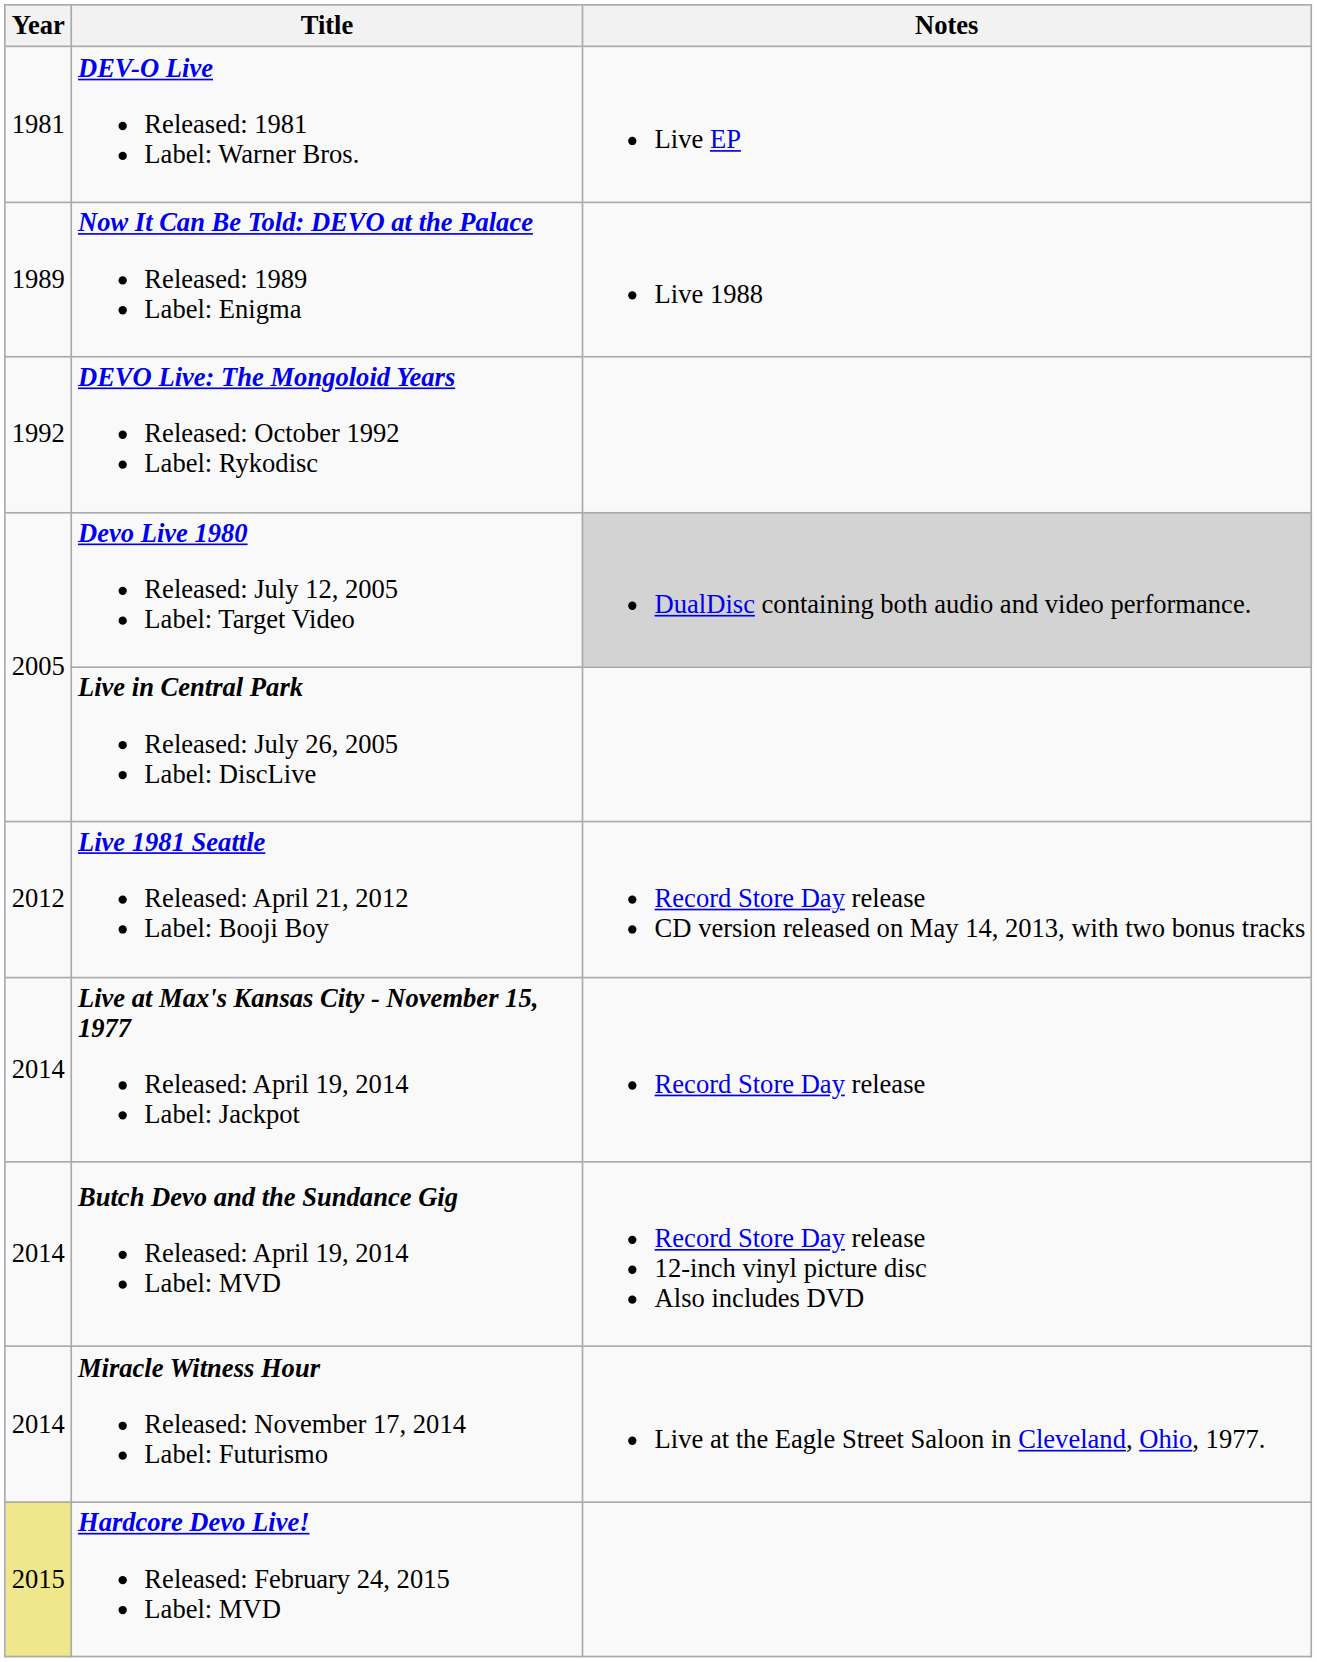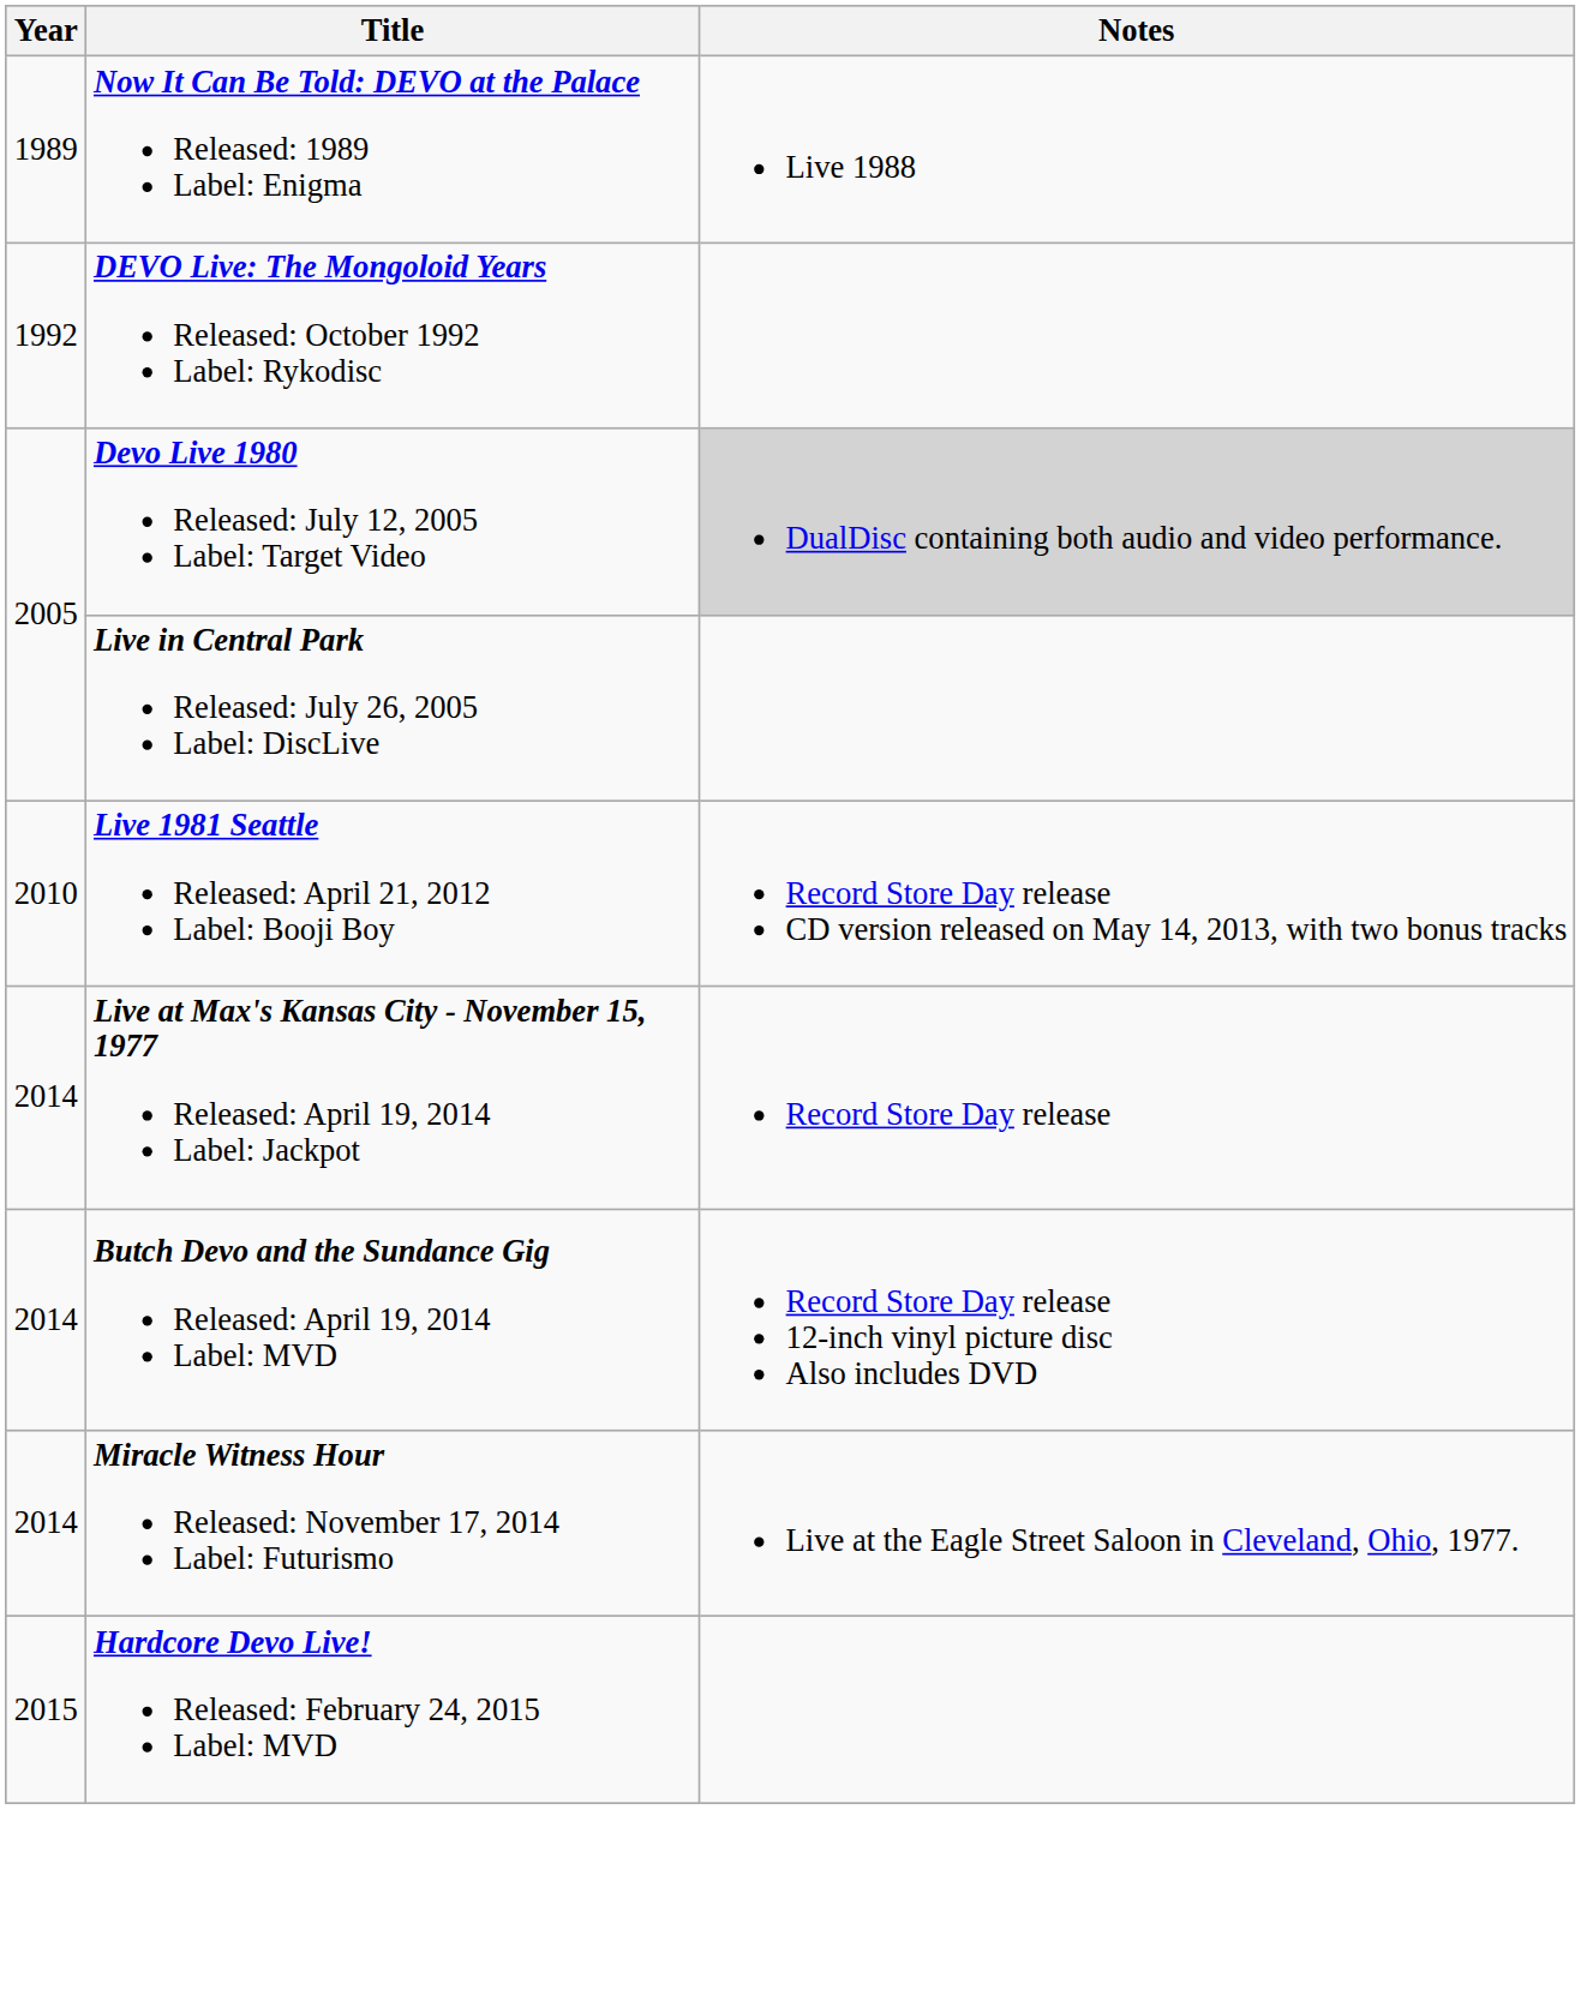 <table class="wikitable">
 <tr>
 <th style="width:33px;">Year</th>
 <th style="width:300px;">Title</th>
 <th>Notes</th>
-</tr>
-<tr>
-<td style="text-align:center;">1981</td>
-<td><strong><em><a href='#'>DEV-O Live</a></em></strong><br><ul><li>Released: 1981</li><li>Label: Warner Bros.</li></ul></td>
-<td><br><ul><li>Live <a href='#'>EP</a></li></ul></td>
 </tr>
 <tr>
 <td style="text-align:center;">1989</td>
 <td><strong><em><a href='#'>Now It Can Be Told: DEVO at the Palace</a></em></strong><br><ul><li>Released: 1989</li><li>Label: Enigma</li></ul></td>
 <td><br><ul><li>Live 1988</li></ul></td>
 </tr>
 <tr>
 <td style="text-align:center;">1992</td>
 <td><strong><em><a href='#'>DEVO Live: The Mongoloid Years</a></em></strong><br><ul><li>Released: October 1992</li><li>Label: Rykodisc</li></ul></td>
 <td></td>
 </tr>
 <tr>
 <td style="text-align:center;" rowspan="2">2005</td>
 <td><strong><em><a href='#'>Devo Live 1980</a></em></strong><br><ul><li>Released: July 12, 2005</li><li>Label: Target Video</li></ul></td>
 <td style="background: lightgrey;"><br><ul><li><a href='#'>DualDisc</a> containing both audio and video performance.</li></ul></td>
 </tr>
 <tr>
 <td><strong><em>Live in Central Park</em></strong><br><ul><li>Released: July 26, 2005</li><li>Label: DiscLive</li></ul></td>
 <td></td>
 </tr>
 <tr>
-<td style="text-align:center;">2012</td>
+<td style="text-align:center;">2010</td>
 <td><strong><em><a href='#'>Live 1981 Seattle</a></em></strong><br><ul><li>Released: April 21, 2012</li><li>Label: Booji Boy</li></ul></td>
 <td><br><ul><li><a href='#'>Record Store Day</a> release</li><li>CD version released on May 14, 2013, with two bonus tracks</li></ul></td>
 </tr>
 <tr>
 <td style="text-align:center;">2014</td>
 <td><strong><em>Live at Max's Kansas City - November 15, 1977</em></strong><br><ul><li>Released: April 19, 2014</li><li>Label: Jackpot</li></ul></td>
 <td><br><ul><li><a href='#'>Record Store Day</a> release</li></ul></td>
 </tr>
 <tr>
 <td style="text-align:center;">2014</td>
 <td><strong><em>Butch Devo and the Sundance Gig</em></strong><br><ul><li>Released: April 19, 2014</li><li>Label: MVD</li></ul></td>
 <td><br><ul><li><a href='#'>Record Store Day</a> release</li><li>12-inch vinyl picture disc</li><li>Also includes DVD</li></ul></td>
 </tr>
 <tr>
 <td style="text-align:center;">2014</td>
 <td><strong><em>Miracle Witness Hour</em></strong><br><ul><li>Released: November 17, 2014</li><li>Label: Futurismo</li></ul></td>
 <td><br><ul><li>Live at the Eagle Street Saloon in <a href='#'>Cleveland</a>, <a href='#'>Ohio</a>, 1977.</li></ul></td>
 </tr>
 <tr>
-<td style="background: khaki; text-align:center;">2015</td>
+<td style="text-align:center;">2015</td>
 <td><strong><em><a href='#'>Hardcore Devo Live!</a></em></strong><br><ul><li>Released: February 24, 2015</li><li>Label: MVD</li></ul></td>
 <td></td>
 </tr>
 </table>
